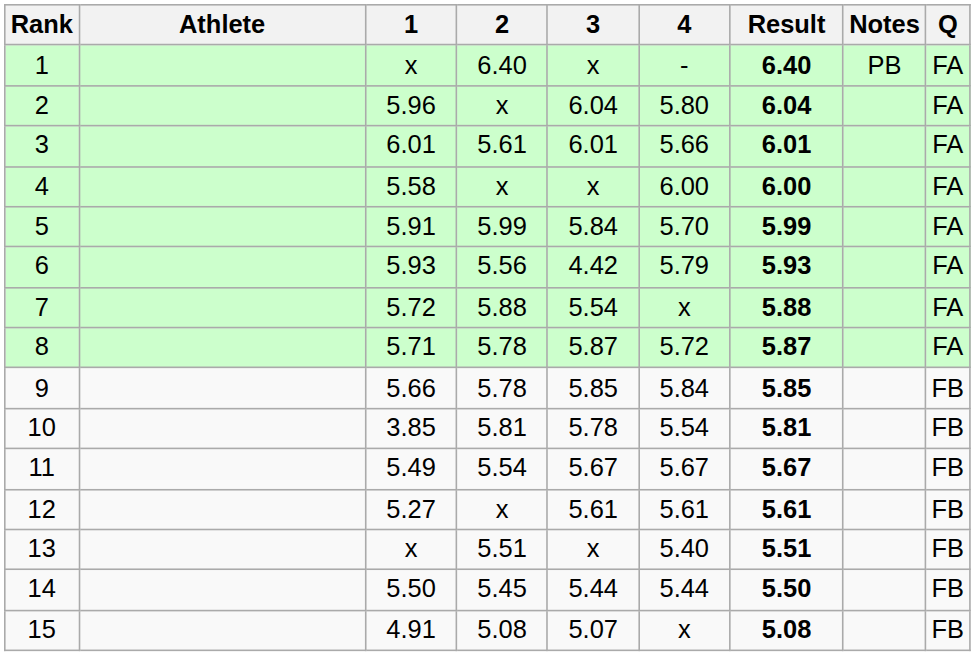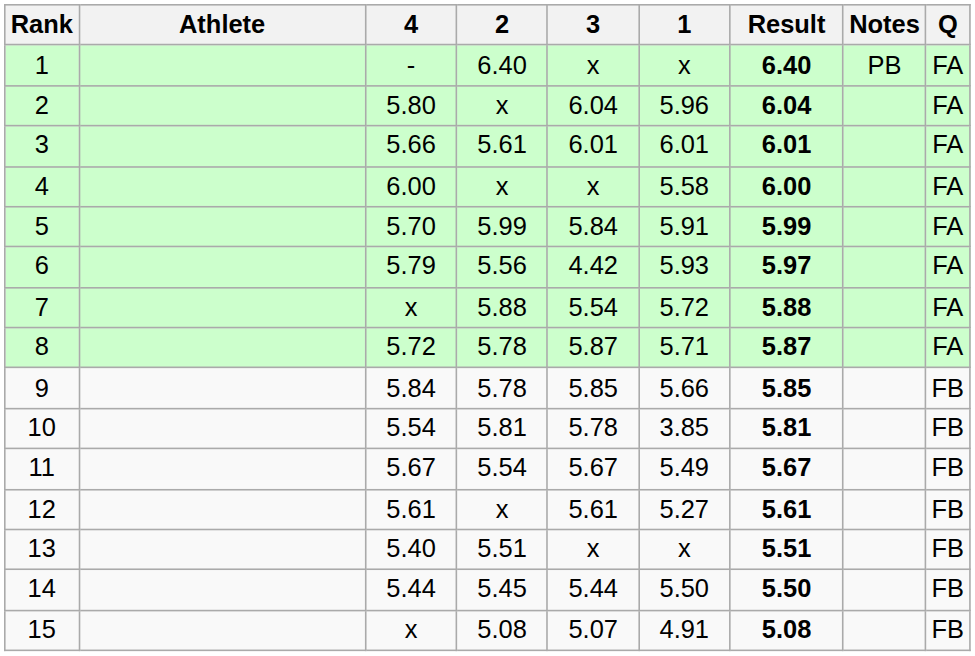 <table class="wikitable" style="text-align:center">
 <tr>
 <th>Rank</th>
 <th width=300>Athlete</th>
-<th width=70>1</th>
+<th width=70>4</th>
 <th width=70>2</th>
 <th width=70>3</th>
-<th width=70>4</th>
+<th width=70>1</th>
 <th width=80>Result</th>
 <th>Notes</th>
 <th>Q</th>
 </tr>
 <tr bgcolor=ccffcc>
 <td>1</td>
 <td align=left></td>
-<td>x</td>
+<td>-</td>
 <td>6.40</td>
 <td>x</td>
-<td>-</td>
+<td>x</td>
 <td><strong>6.40</strong></td>
 <td>PB</td>
 <td>FA</td>
 </tr>
 <tr bgcolor=ccffcc>
 <td>2</td>
 <td align=left></td>
-<td>5.96</td>
+<td>5.80</td>
 <td>x</td>
 <td>6.04</td>
-<td>5.80</td>
+<td>5.96</td>
 <td><strong>6.04</strong></td>
 <td></td>
 <td>FA</td>
 </tr>
 <tr bgcolor=ccffcc>
 <td>3</td>
 <td align=left></td>
-<td>6.01</td>
+<td>5.66</td>
 <td>5.61</td>
 <td>6.01</td>
-<td>5.66</td>
+<td>6.01</td>
 <td><strong>6.01</strong></td>
 <td></td>
 <td>FA</td>
 </tr>
 <tr bgcolor=ccffcc>
 <td>4</td>
 <td align=left></td>
-<td>5.58</td>
+<td>6.00</td>
 <td>x</td>
 <td>x</td>
-<td>6.00</td>
+<td>5.58</td>
 <td><strong>6.00</strong></td>
 <td></td>
 <td>FA</td>
 </tr>
 <tr bgcolor=ccffcc>
 <td>5</td>
 <td align=left></td>
-<td>5.91</td>
+<td>5.70</td>
 <td>5.99</td>
 <td>5.84</td>
-<td>5.70</td>
+<td>5.91</td>
 <td><strong>5.99</strong></td>
 <td></td>
 <td>FA</td>
 </tr>
 <tr bgcolor=ccffcc>
 <td>6</td>
 <td align=left></td>
-<td>5.93</td>
+<td>5.79</td>
 <td>5.56</td>
 <td>4.42</td>
-<td>5.79</td>
-<td><strong>5.93</strong></td>
+<td>5.93</td>
+<td><strong>5.97</strong></td>
 <td></td>
 <td>FA</td>
 </tr>
 <tr bgcolor=ccffcc>
 <td>7</td>
 <td align=left></td>
-<td>5.72</td>
+<td>x</td>
 <td>5.88</td>
 <td>5.54</td>
-<td>x</td>
+<td>5.72</td>
 <td><strong>5.88</strong></td>
 <td></td>
 <td>FA</td>
 </tr>
 <tr bgcolor=ccffcc>
 <td>8</td>
 <td align=left></td>
-<td>5.71</td>
+<td>5.72</td>
 <td>5.78</td>
 <td>5.87</td>
-<td>5.72</td>
+<td>5.71</td>
 <td><strong>5.87</strong></td>
 <td></td>
 <td>FA</td>
 </tr>
 <tr>
 <td>9</td>
 <td align=left></td>
-<td>5.66</td>
+<td>5.84</td>
 <td>5.78</td>
 <td>5.85</td>
-<td>5.84</td>
+<td>5.66</td>
 <td><strong>5.85</strong></td>
 <td></td>
 <td>FB</td>
 </tr>
 <tr>
 <td>10</td>
 <td align=left></td>
-<td>3.85</td>
+<td>5.54</td>
 <td>5.81</td>
 <td>5.78</td>
-<td>5.54</td>
+<td>3.85</td>
 <td><strong>5.81</strong></td>
 <td></td>
 <td>FB</td>
 </tr>
 <tr>
 <td>11</td>
 <td align=left></td>
-<td>5.49</td>
+<td>5.67</td>
 <td>5.54</td>
 <td>5.67</td>
-<td>5.67</td>
+<td>5.49</td>
 <td><strong>5.67</strong></td>
 <td></td>
 <td>FB</td>
 </tr>
 <tr>
 <td>12</td>
 <td align=left></td>
-<td>5.27</td>
+<td>5.61</td>
 <td>x</td>
 <td>5.61</td>
-<td>5.61</td>
+<td>5.27</td>
 <td><strong>5.61</strong></td>
 <td></td>
 <td>FB</td>
 </tr>
 <tr>
 <td>13</td>
 <td align=left></td>
-<td>x</td>
+<td>5.40</td>
 <td>5.51</td>
 <td>x</td>
-<td>5.40</td>
+<td>x</td>
 <td><strong>5.51</strong></td>
 <td></td>
 <td>FB</td>
 </tr>
 <tr>
 <td>14</td>
 <td align=left></td>
-<td>5.50</td>
+<td>5.44</td>
 <td>5.45</td>
 <td>5.44</td>
-<td>5.44</td>
+<td>5.50</td>
 <td><strong>5.50</strong></td>
 <td></td>
 <td>FB</td>
 </tr>
 <tr>
 <td>15</td>
 <td align=left></td>
-<td>4.91</td>
+<td>x</td>
 <td>5.08</td>
 <td>5.07</td>
-<td>x</td>
+<td>4.91</td>
 <td><strong>5.08</strong></td>
 <td></td>
 <td>FB</td>
 </tr>
 </table>
